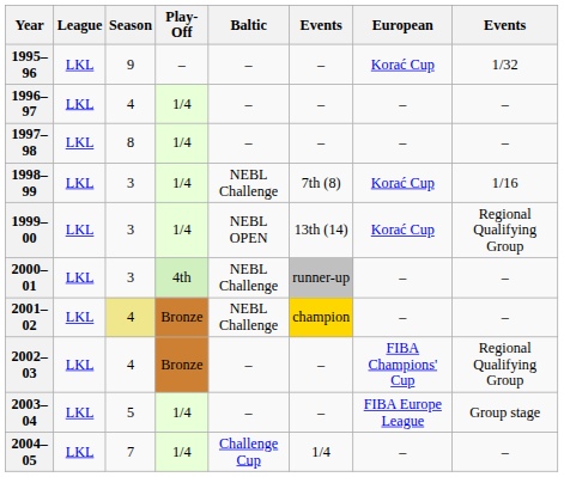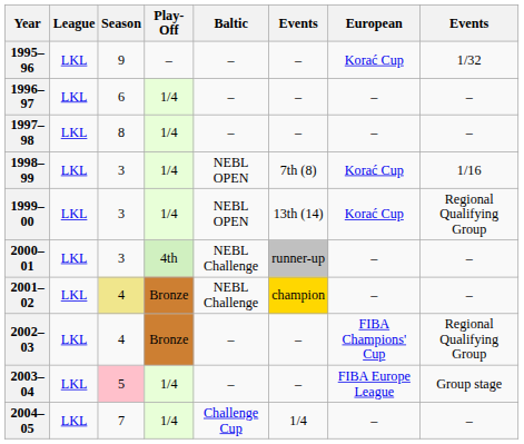 <table class="wikitable" style="text-align:center">
 <tr>
 <th>Year</th>
 <th>League</th>
 <th>Season</th>
 <th>Play-Off</th>
 <th>Baltic</th>
 <th>Events</th>
 <th>European</th>
 <th>Events</th>
 </tr>
 <tr>
 <th>1995–96</th>
 <td><a href='#'>LKL</a></td>
 <td>9</td>
 <td>–</td>
 <td>–</td>
 <td>–</td>
 <td><a href='#'>Korać Cup</a></td>
 <td>1/32</td>
 </tr>
 <tr>
 <th>1996–97</th>
 <td><a href='#'>LKL</a></td>
-<td>4</td>
+<td>6</td>
 <td style="background:#E8FFD8;">1/4</td>
 <td>–</td>
 <td>–</td>
 <td>–</td>
 <td>–</td>
 </tr>
 <tr>
 <th>1997–98</th>
 <td><a href='#'>LKL</a></td>
 <td>8</td>
 <td style="background:#E8FFD8;">1/4</td>
 <td>–</td>
 <td>–</td>
 <td>–</td>
 <td>–</td>
 </tr>
 <tr>
 <th>1998–99</th>
 <td><a href='#'>LKL</a></td>
 <td>3</td>
 <td style="background:#E8FFD8;">1/4</td>
-<td>NEBL Challenge</td>
+<td>NEBL OPEN</td>
 <td>7th (8)</td>
 <td><a href='#'>Korać Cup</a></td>
 <td>1/16</td>
 </tr>
 <tr>
 <th>1999–00</th>
 <td><a href='#'>LKL</a></td>
 <td>3</td>
 <td style="background:#E8FFD8;">1/4</td>
 <td>NEBL OPEN</td>
 <td>13th (14)</td>
 <td><a href='#'>Korać Cup</a></td>
 <td>Regional Qualifying Group</td>
 </tr>
 <tr>
 <th>2000–01</th>
 <td><a href='#'>LKL</a></td>
 <td>3</td>
 <td style="background:#D0F0C0;">4th</td>
 <td>NEBL Challenge</td>
 <td style="background:silver;">runner-up</td>
 <td>–</td>
 <td>–</td>
 </tr>
 <tr>
 <th>2001–02</th>
 <td><a href='#'>LKL</a></td>
 <td style="background: khaki;">4</td>
 <td style="background:#CD7F32;">Bronze</td>
 <td>NEBL Challenge</td>
 <td style="background:gold;">champion</td>
 <td>–</td>
 <td>–</td>
 </tr>
 <tr>
 <th>2002–03</th>
 <td><a href='#'>LKL</a></td>
 <td>4</td>
 <td style="background:#CD7F32;">Bronze</td>
 <td>–</td>
 <td>–</td>
 <td><a href='#'>FIBA Champions' Cup</a></td>
 <td>Regional Qualifying Group</td>
 </tr>
 <tr>
 <th>2003–04</th>
 <td><a href='#'>LKL</a></td>
-<td>5</td>
+<td style="background: pink;">5</td>
 <td style="background:#E8FFD8;">1/4</td>
 <td>–</td>
 <td>–</td>
 <td><a href='#'>FIBA Europe League</a></td>
 <td>Group stage</td>
 </tr>
 <tr>
 <th>2004–05</th>
 <td><a href='#'>LKL</a></td>
 <td>7</td>
 <td style="background:#E8FFD8;">1/4</td>
 <td><a href='#'>Challenge Cup</a></td>
 <td>1/4</td>
 <td>–</td>
 <td>–</td>
 </tr>
 </table>
